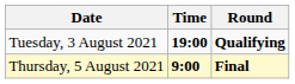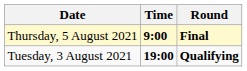 <table class="wikitable">
 <tr>
 <th>Date</th>
 <th>Time</th>
 <th>Round</th>
 </tr>
+<tr style=background:lemonchiffon>
+<td>Thursday, 5 August 2021</td>
+<td><strong>9:00</strong></td>
+<td><strong>Final</strong></td>
+</tr>
 <tr>
 <td>Tuesday, 3 August 2021</td>
 <td><strong>19:00</strong></td>
 <td><strong>Qualifying</strong></td>
 </tr>
-<tr style=background:lemonchiffon>
-<td>Thursday, 5 August 2021</td>
-<td><strong>9:00</strong></td>
-<td><strong>Final</strong></td>
-</tr>
 </table>
